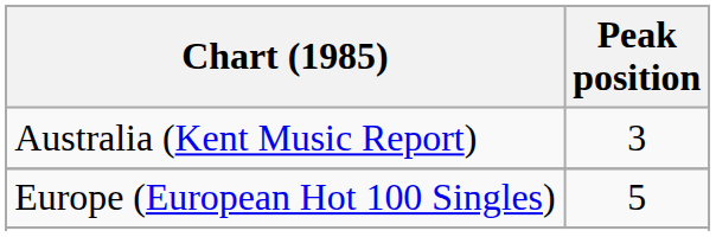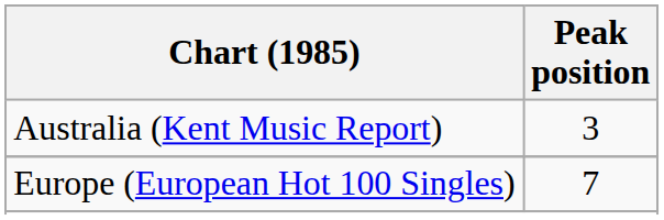 <table class="wikitable sortable">
 <tr>
 <th>Chart (1985)</th>
 <th>Peak<br>position</th>
 </tr>
 <tr>
 <td>Australia (<a href='#'>Kent Music Report</a>)</td>
 <td style="text-align:center">3</td>
 </tr>
 <tr>
 </tr>
 <tr>
 </tr>
 <tr>
 </tr>
 <tr>
 </tr>
 <tr>
 <td>Europe (<a href='#'>European Hot 100 Singles</a>)</td>
-<td style="text-align:center">5</td>
+<td style="text-align:center">7</td>
 </tr>
 <tr>
 </tr>
 <tr>
 </tr>
 <tr>
 </tr>
 <tr>
 </tr>
 <tr>
 </tr>
 <tr>
 </tr>
 <tr>
 </tr>
 <tr>
 </tr>
 <tr>
 </tr>
 <tr>
 </tr>
 </table>
